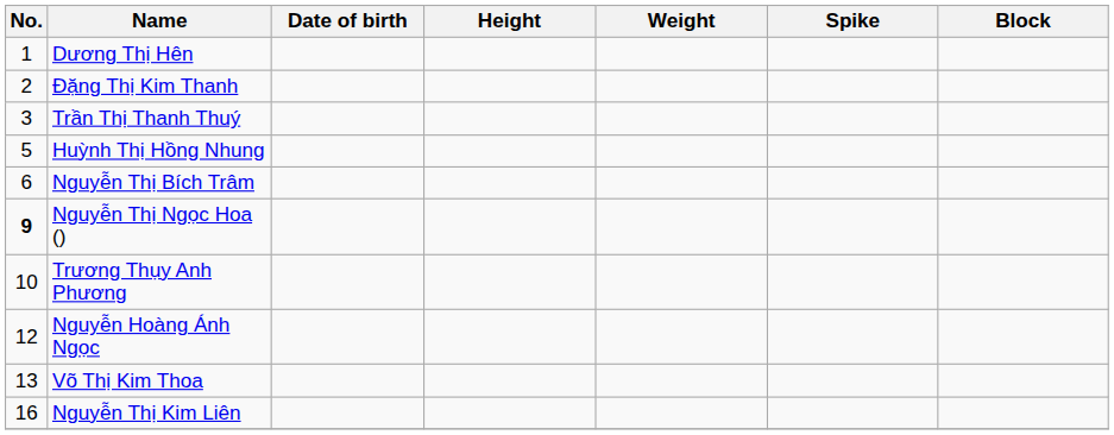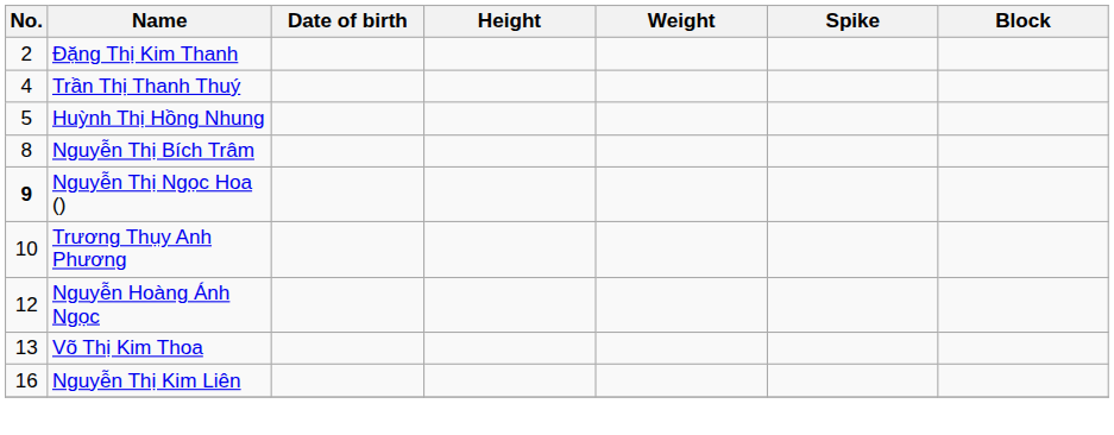 <table class="wikitable sortable" style="font-size:100%; text-align:center;">
 <tr>
 <th>No.</th>
 <th style="width:12em">Name</th>
 <th style="width:8em">Date of birth</th>
 <th style="width:9em">Height</th>
 <th style="width:9em">Weight</th>
 <th style="width:9em">Spike</th>
 <th style="width:9em">Block</th>
 </tr>
 <tr>
-<td>1</td>
-<td align=left> <a href='#'>Dương Thị Hên</a></td>
-<td align=right></td>
-<td></td>
-<td></td>
-<td></td>
-<td></td>
-</tr>
-<tr>
 <td>2</td>
 <td align=left> <a href='#'>Đặng Thị Kim Thanh</a></td>
 <td align=right></td>
 <td></td>
 <td></td>
 <td></td>
 <td></td>
 </tr>
 <tr>
-<td>3</td>
+<td>4</td>
 <td align=left> <a href='#'>Trần Thị Thanh Thuý</a></td>
 <td align=right></td>
 <td></td>
 <td></td>
 <td></td>
 <td></td>
 </tr>
 <tr>
 <td>5</td>
 <td align=left> <a href='#'>Huỳnh Thị Hồng Nhung</a></td>
 <td align=right></td>
 <td></td>
 <td></td>
 <td></td>
 <td></td>
 </tr>
 <tr>
-<td>6</td>
+<td>8</td>
 <td align=left> <a href='#'>Nguyễn Thị Bích Trâm</a></td>
 <td align=right></td>
 <td></td>
 <td></td>
 <td></td>
 <td></td>
 </tr>
 <tr>
 <td><strong>9</strong></td>
 <td align=left> <a href='#'>Nguyễn Thị Ngọc Hoa</a> ()</td>
 <td align=right></td>
 <td></td>
 <td></td>
 <td></td>
 <td></td>
 </tr>
 <tr>
 <td>10</td>
 <td align=left> <a href='#'>Trương Thụy Anh Phương</a></td>
 <td align=right></td>
 <td></td>
 <td></td>
 <td></td>
 <td></td>
 </tr>
 <tr>
 <td>12</td>
 <td align=left> <a href='#'>Nguyễn Hoàng Ánh Ngọc</a></td>
 <td align=right></td>
 <td></td>
 <td></td>
 <td></td>
 <td></td>
 </tr>
 <tr>
 <td>13</td>
 <td align=left> <a href='#'>Võ Thị Kim Thoa</a></td>
 <td align=right></td>
 <td></td>
 <td></td>
 <td></td>
 <td></td>
 </tr>
 <tr>
 <td>16</td>
 <td align=left> <a href='#'>Nguyễn Thị Kim Liên</a></td>
 <td align=right></td>
 <td></td>
 <td></td>
 <td></td>
 <td></td>
 </tr>
 <tr>
 </tr>
 </table>
